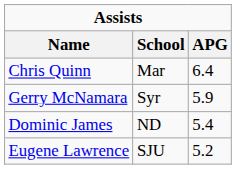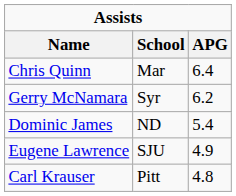 <table class="wikitable">
 <tr>
 <td colspan=3 style="text-align:center;"><strong>Assists</strong></td>
 </tr>
 <tr>
 <th>Name</th>
 <th>School</th>
 <th>APG</th>
 </tr>
 <tr>
 <td><a href='#'>Chris Quinn</a></td>
 <td>Mar</td>
 <td>6.4</td>
 </tr>
 <tr>
 <td><a href='#'>Gerry McNamara</a></td>
 <td>Syr</td>
-<td>5.9</td>
+<td>6.2</td>
 </tr>
 <tr>
 <td><a href='#'>Dominic James</a></td>
 <td>ND</td>
 <td>5.4</td>
 </tr>
 <tr>
 <td><a href='#'>Eugene Lawrence</a></td>
 <td>SJU</td>
-<td>5.2</td>
+<td>4.9</td>
+</tr>
+<tr>
+<td><a href='#'>Carl Krauser</a></td>
+<td>Pitt</td>
+<td>4.8</td>
 </tr>
 </table>
